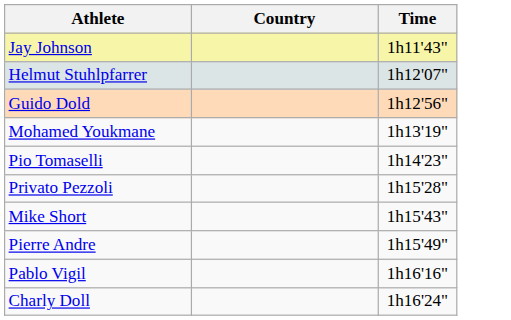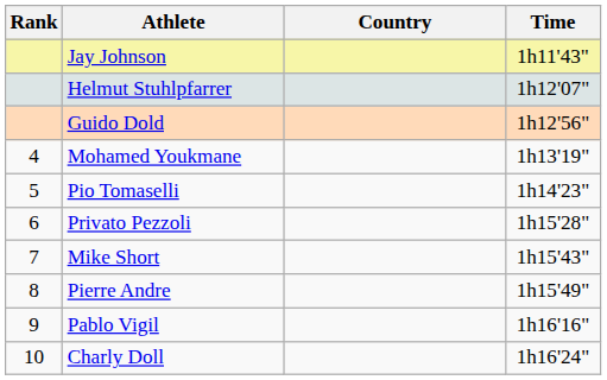 <table class="wikitable" style="text-align:center; font-size: 90%; border: gray solid 1px;border-collapse:collapse;">
 <tr bgcolor="#E4E4E4">
+<th style="border-bottom:1px solid #AAAAAA" width=10>Rank</th>
 <th style="border-bottom:1px solid #AAAAAA" width=150>Athlete</th>
 <th style="border-bottom:1px solid #AAAAAA" width=150>Country</th>
 <th style="border-bottom:1px solid #AAAAAA" width=60>Time</th>
 </tr>
 <tr bgcolor="#F7F6A8">
+<td></td>
 <td align=left><a href='#'>Jay Johnson</a></td>
 <td align=left></td>
 <td>1h11'43"</td>
 </tr>
 <tr bgcolor="#DCE5E5">
+<td></td>
 <td align=left><a href='#'>Helmut Stuhlpfarrer</a></td>
 <td align=left></td>
 <td>1h12'07"</td>
 </tr>
 <tr bgcolor="#FFDAB9">
+<td></td>
 <td align=left><a href='#'>Guido Dold</a></td>
 <td align=left></td>
 <td>1h12'56"</td>
 </tr>
 <tr>
+<td>4</td>
 <td align=left><a href='#'>Mohamed Youkmane</a></td>
 <td align=left></td>
 <td>1h13'19"</td>
 </tr>
 <tr>
+<td>5</td>
 <td align=left><a href='#'>Pio Tomaselli</a></td>
 <td align=left></td>
 <td>1h14'23"</td>
 </tr>
 <tr>
+<td>6</td>
 <td align=left><a href='#'>Privato Pezzoli</a></td>
 <td align=left></td>
 <td>1h15'28"</td>
 </tr>
 <tr>
+<td>7</td>
 <td align=left><a href='#'>Mike Short</a></td>
 <td align=left></td>
 <td>1h15'43"</td>
 </tr>
 <tr>
+<td>8</td>
 <td align=left><a href='#'>Pierre Andre</a></td>
 <td align=left></td>
 <td>1h15'49"</td>
 </tr>
 <tr>
+<td>9</td>
 <td align=left><a href='#'>Pablo Vigil</a></td>
 <td align=left></td>
 <td>1h16'16"</td>
 </tr>
 <tr>
+<td>10</td>
 <td align=left><a href='#'>Charly Doll</a></td>
 <td align=left></td>
 <td>1h16'24"</td>
 </tr>
 </table>
